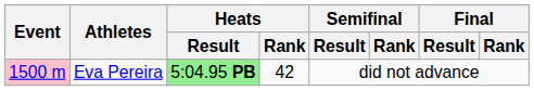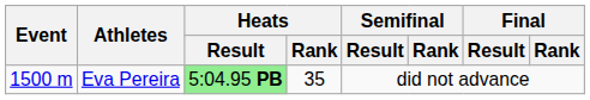 <table class="wikitable" border="1" style="font-size:90%">
 <tr>
 <th rowspan="2">Event</th>
 <th rowspan="2">Athletes</th>
 <th colspan="2">Heats</th>
 <th colspan="2">Semifinal</th>
 <th colspan="2">Final</th>
 </tr>
 <tr>
 <th>Result</th>
 <th>Rank</th>
 <th>Result</th>
 <th>Rank</th>
 <th>Result</th>
 <th>Rank</th>
 </tr>
 <tr>
-<td style="background: pink;"><a href='#'>1500 m</a></td>
+<td><a href='#'>1500 m</a></td>
 <td><a href='#'>Eva Pereira</a></td>
 <td align=center style="background: lightgreen;">5:04.95 <strong>PB</strong></td>
-<td align=center>42</td>
+<td align=center>35</td>
 <td align=center colspan=4>did not advance</td>
 </tr>
 </table>
